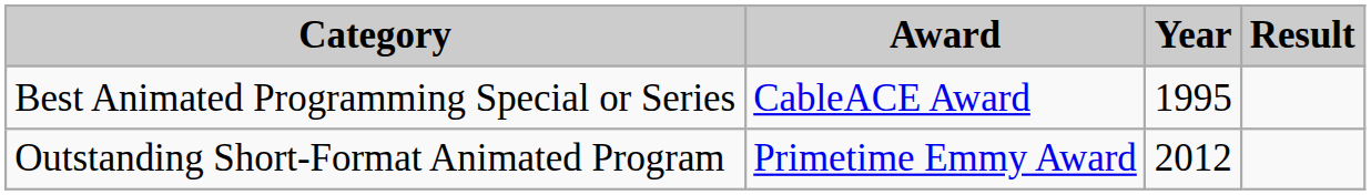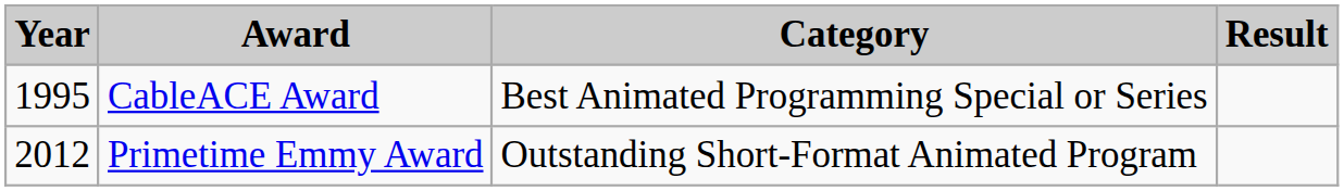 <table class="wikitable" ;>
 <tr style="text-align:center;">
+<th style="background:#ccc;">Year</th>
+<th style="background:#ccc;">Award</th>
 <th style="background:#ccc;">Category</th>
-<th style="background:#ccc;">Award</th>
-<th style="background:#ccc;">Year</th>
 <th style="background:#ccc;">Result</th>
 </tr>
 <tr>
+<td>1995</td>
+<td><a href='#'>CableACE Award</a></td>
 <td>Best Animated Programming Special or Series</td>
-<td><a href='#'>CableACE Award</a></td>
-<td>1995</td>
 <td></td>
 </tr>
 <tr>
+<td>2012</td>
+<td><a href='#'>Primetime Emmy Award</a></td>
 <td>Outstanding Short-Format Animated Program</td>
-<td><a href='#'>Primetime Emmy Award</a></td>
-<td>2012</td>
 <td></td>
 </tr>
 </table>
